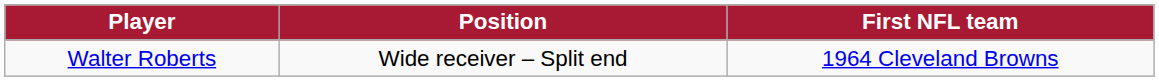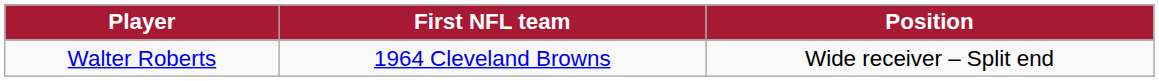 <table class="wikitable" width="65%">
 <tr align="center" style="background:#A81933;color:#FFFFFF;">
 <td><strong>Player</strong></td>
+<td><strong>First NFL team</strong></td>
 <td><strong>Position</strong></td>
-<td><strong>First NFL team</strong></td>
 </tr>
 <tr align="center" bgcolor="">
 <td><a href='#'>Walter Roberts</a></td>
+<td><a href='#'>1964 Cleveland Browns</a></td>
 <td>Wide receiver – Split end</td>
-<td><a href='#'>1964 Cleveland Browns</a></td>
 </tr>
 </table>
